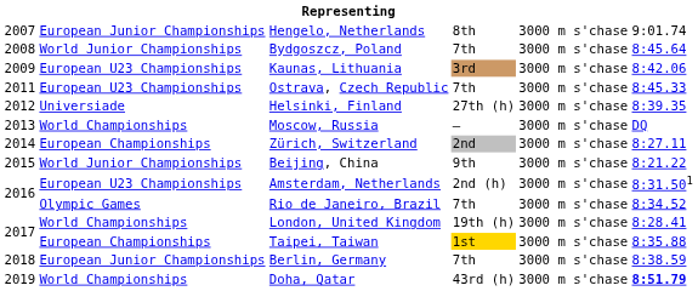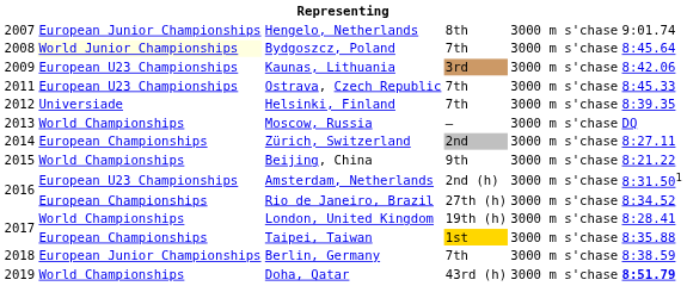 <table>
 <tr>
 <th colspan="6">Representing </th>
 </tr>
 <tr>
 <td>2007</td>
 <td><a href='#'>European Junior Championships</a></td>
 <td><a href='#'>Hengelo, Netherlands</a></td>
 <td>8th</td>
 <td>3000 m s'chase</td>
 <td>9:01.74</td>
 </tr>
 <tr>
 <td>2008</td>
-<td><a href='#'>World Junior Championships</a></td>
+<td style="background: lightyellow;"><a href='#'>World Junior Championships</a></td>
 <td><a href='#'>Bydgoszcz, Poland</a></td>
 <td>7th</td>
 <td>3000 m s'chase</td>
 <td><a href='#'>8:45.64</a></td>
 </tr>
 <tr>
 <td>2009</td>
 <td><a href='#'>European U23 Championships</a></td>
 <td><a href='#'>Kaunas, Lithuania</a></td>
 <td bgcolor=cc9966>3rd</td>
 <td>3000 m s'chase</td>
 <td><a href='#'>8:42.06</a></td>
 </tr>
 <tr>
 <td>2011</td>
 <td><a href='#'>European U23 Championships</a></td>
 <td><a href='#'>Ostrava</a>, <a href='#'>Czech Republic</a></td>
 <td>7th</td>
 <td>3000 m s'chase</td>
 <td><a href='#'>8:45.33</a></td>
 </tr>
 <tr>
 <td>2012</td>
 <td><a href='#'>Universiade</a></td>
 <td><a href='#'>Helsinki, Finland</a></td>
-<td>27th (h)</td>
+<td>7th</td>
 <td>3000 m s'chase</td>
 <td><a href='#'>8:39.35</a></td>
 </tr>
 <tr>
 <td>2013</td>
 <td><a href='#'>World Championships</a></td>
 <td><a href='#'>Moscow, Russia</a></td>
 <td>–</td>
 <td>3000 m s'chase</td>
 <td><a href='#'>DQ</a></td>
 </tr>
 <tr>
 <td>2014</td>
 <td><a href='#'>European Championships</a></td>
 <td><a href='#'>Zürich, Switzerland</a></td>
 <td bgcolor=silver>2nd</td>
 <td>3000 m s'chase</td>
 <td><a href='#'>8:27.11</a></td>
 </tr>
 <tr>
 <td>2015</td>
-<td><a href='#'>World Junior Championships</a></td>
+<td><a href='#'>World Championships</a></td>
 <td><a href='#'>Beijing</a>, China</td>
 <td>9th</td>
 <td>3000 m s'chase</td>
 <td><a href='#'>8:21.22</a></td>
 </tr>
 <tr>
 <td rowspan=2>2016</td>
 <td><a href='#'>European U23 Championships</a></td>
 <td><a href='#'>Amsterdam, Netherlands</a></td>
 <td>2nd (h)</td>
 <td>3000 m s'chase</td>
 <td><a href='#'>8:31.50</a><sup>1</sup></td>
 </tr>
 <tr>
-<td><a href='#'>Olympic Games</a></td>
+<td><a href='#'>European Championships</a></td>
 <td><a href='#'>Rio de Janeiro, Brazil</a></td>
-<td>7th</td>
+<td>27th (h)</td>
 <td>3000 m s'chase</td>
 <td><a href='#'>8:34.52</a></td>
 </tr>
 <tr>
 <td rowspan=2>2017</td>
 <td><a href='#'>World Championships</a></td>
 <td><a href='#'>London, United Kingdom</a></td>
 <td>19th (h)</td>
 <td>3000 m s'chase</td>
 <td><a href='#'>8:28.41</a></td>
 </tr>
 <tr>
 <td><a href='#'>European Championships</a></td>
 <td><a href='#'>Taipei, Taiwan</a></td>
 <td bgcolor=gold>1st</td>
 <td>3000 m s'chase</td>
 <td><a href='#'>8:35.88</a></td>
 </tr>
 <tr>
 <td>2018</td>
 <td><a href='#'>European Junior Championships</a></td>
 <td><a href='#'>Berlin, Germany</a></td>
 <td>7th</td>
 <td>3000 m s'chase</td>
 <td><a href='#'>8:38.59</a></td>
 </tr>
 <tr>
 <td>2019</td>
 <td><a href='#'>World Championships</a></td>
 <td><a href='#'>Doha, Qatar</a></td>
 <td>43rd (h)</td>
 <td>3000 m s'chase</td>
 <td><strong><a href='#'>8:51.79</a></strong></td>
 </tr>
 </table>
